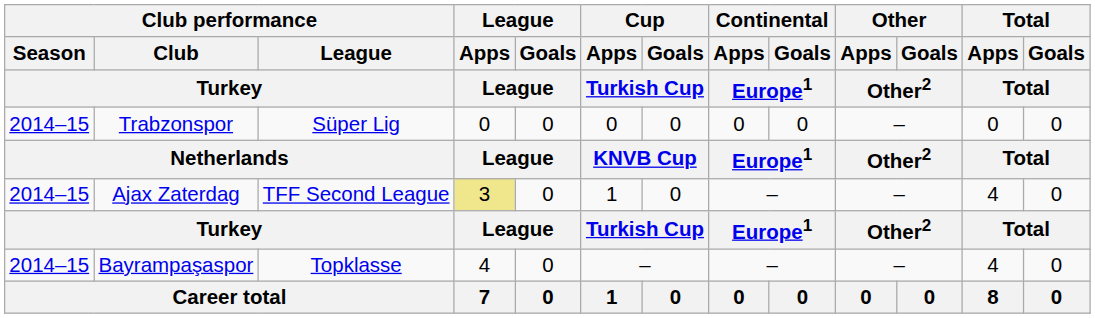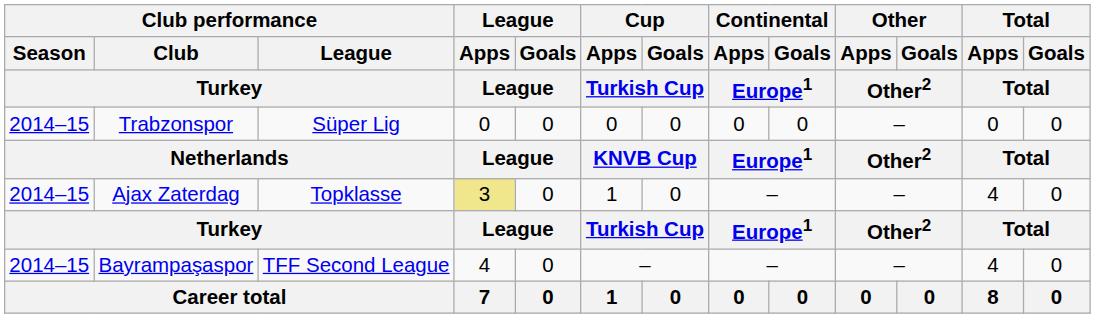 <table class="wikitable" style="text-align:center">
 <tr>
 <th colspan=3>Club performance</th>
 <th colspan=2>League</th>
 <th colspan=2>Cup</th>
 <th colspan=2>Continental</th>
 <th colspan=2>Other</th>
 <th colspan=2>Total</th>
 </tr>
 <tr>
 <th>Season</th>
 <th>Club</th>
 <th>League</th>
 <th>Apps</th>
 <th>Goals</th>
 <th>Apps</th>
 <th>Goals</th>
 <th>Apps</th>
 <th>Goals</th>
 <th>Apps</th>
 <th>Goals</th>
 <th>Apps</th>
 <th>Goals</th>
 </tr>
 <tr>
 <th colspan=3>Turkey</th>
 <th colspan=2>League</th>
 <th colspan=2><a href='#'>Turkish Cup</a></th>
 <th colspan=2><a href='#'>Europe</a><sup>1</sup></th>
 <th colspan=2>Other<sup>2</sup></th>
 <th colspan=2>Total</th>
 </tr>
 <tr>
 <td><a href='#'>2014–15</a></td>
 <td rowspan=1><a href='#'>Trabzonspor</a></td>
 <td rowspan=1><a href='#'>Süper Lig</a></td>
 <td>0</td>
 <td>0</td>
 <td>0</td>
 <td>0</td>
 <td>0</td>
 <td>0</td>
 <td colspan=2>–</td>
 <td>0</td>
 <td>0</td>
 </tr>
 <tr>
 <th colspan=3>Netherlands</th>
 <th colspan=2>League</th>
 <th colspan=2><a href='#'>KNVB Cup</a></th>
 <th colspan=2><a href='#'>Europe</a><sup>1</sup></th>
 <th colspan=2>Other<sup>2</sup></th>
 <th colspan=2>Total</th>
 </tr>
 <tr>
 <td><a href='#'>2014–15</a></td>
 <td><a href='#'>Ajax Zaterdag</a></td>
-<td rowspan=1><a href='#'>TFF Second League</a></td>
+<td rowspan=1><a href='#'>Topklasse</a></td>
 <td style="background: khaki;">3</td>
 <td>0</td>
 <td>1</td>
 <td>0</td>
 <td colspan=2>–</td>
 <td colspan=2>–</td>
 <td>4</td>
 <td>0</td>
 </tr>
 <tr>
 <th colspan=3>Turkey</th>
 <th colspan=2>League</th>
 <th colspan=2><a href='#'>Turkish Cup</a></th>
 <th colspan=2><a href='#'>Europe</a><sup>1</sup></th>
 <th colspan=2>Other<sup>2</sup></th>
 <th colspan=2>Total</th>
 </tr>
 <tr>
 <td><a href='#'>2014–15</a></td>
 <td><a href='#'>Bayrampaşaspor</a></td>
-<td rowspan=1><a href='#'>Topklasse</a></td>
+<td rowspan=1><a href='#'>TFF Second League</a></td>
 <td>4</td>
 <td>0</td>
 <td colspan=2>–</td>
 <td colspan=2>–</td>
 <td colspan=2>–</td>
 <td>4</td>
 <td>0</td>
 </tr>
 <tr>
 <th colspan=3>Career total</th>
 <th>7</th>
 <th>0</th>
 <th>1</th>
 <th>0</th>
 <th>0</th>
 <th>0</th>
 <th>0</th>
 <th>0</th>
 <th>8</th>
 <th>0</th>
 </tr>
 </table>
